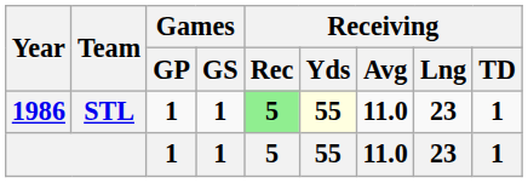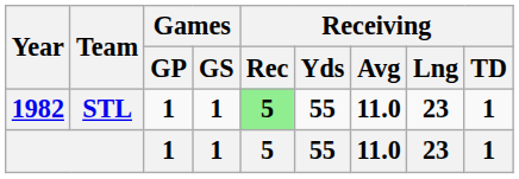 <table class="wikitable" style="text-align:center">
 <tr>
 <th rowspan="2">Year</th>
 <th rowspan="2">Team</th>
 <th colspan="2">Games</th>
 <th colspan="5">Receiving</th>
 </tr>
 <tr>
 <th>GP</th>
 <th>GS</th>
 <th>Rec</th>
 <th>Yds</th>
 <th>Avg</th>
 <th>Lng</th>
 <th>TD</th>
 </tr>
 <tr>
-<th><a href='#'>1986</a></th>
+<th><a href='#'>1982</a></th>
 <th><a href='#'>STL</a></th>
 <td><strong>1</strong></td>
 <td><strong>1</strong></td>
 <td style="background: lightgreen;"><strong>5</strong></td>
-<td style="background: lightyellow;"><strong>55</strong></td>
+<td><strong>55</strong></td>
 <td><strong>11.0</strong></td>
 <td><strong>23</strong></td>
 <td><strong>1</strong></td>
 </tr>
 <tr>
 <th colspan="2"></th>
 <th>1</th>
 <th>1</th>
 <th>5</th>
 <th>55</th>
 <th>11.0</th>
 <th>23</th>
 <th>1</th>
 </tr>
 </table>
